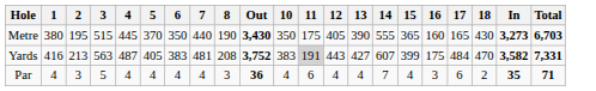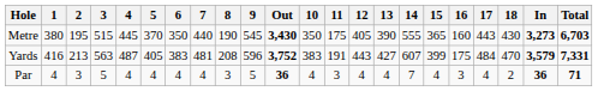 <table class="wikitable" style="text-align:center">
 <tr>
 <th align="left">Hole</th>
 <th>1</th>
 <th>2</th>
 <th>3</th>
 <th>4</th>
 <th>5</th>
 <th>6</th>
 <th>7</th>
 <th>8</th>
+<th>9</th>
 <th>Out</th>
 <th>10</th>
 <th>11</th>
 <th>12</th>
 <th>13</th>
 <th>14</th>
 <th>15</th>
 <th>16</th>
 <th>17</th>
 <th>18</th>
 <th>In</th>
 <th>Total</th>
 </tr>
 <tr>
 <td align="center">Metre</td>
 <td>380</td>
 <td>195</td>
 <td>515</td>
 <td>445</td>
 <td>370</td>
 <td>350</td>
 <td>440</td>
 <td>190</td>
+<td>545</td>
 <td><strong>3,430</strong></td>
 <td>350</td>
 <td>175</td>
 <td>405</td>
 <td>390</td>
 <td>555</td>
 <td>365</td>
 <td>160</td>
-<td>165</td>
+<td>443</td>
 <td>430</td>
 <td><strong>3,273</strong></td>
 <td><strong>6,703</strong></td>
 </tr>
 <tr>
 <td align="center">Yards</td>
 <td>416</td>
 <td>213</td>
 <td>563</td>
 <td>487</td>
 <td>405</td>
 <td>383</td>
 <td>481</td>
 <td>208</td>
+<td>596</td>
 <td><strong>3,752</strong></td>
 <td>383</td>
-<td style="background: lightgrey;">191</td>
+<td>191</td>
 <td>443</td>
 <td>427</td>
 <td>607</td>
 <td>399</td>
 <td>175</td>
 <td>484</td>
 <td>470</td>
-<td><strong>3,582</strong></td>
+<td><strong>3,579</strong></td>
 <td><strong>7,331</strong></td>
 </tr>
 <tr>
 <td align="center">Par</td>
 <td>4</td>
 <td>3</td>
 <td>5</td>
 <td>4</td>
 <td>4</td>
 <td>4</td>
 <td>4</td>
 <td>3</td>
+<td>5</td>
 <td><strong>36</strong></td>
 <td>4</td>
-<td>6</td>
+<td>3</td>
 <td>4</td>
 <td>4</td>
 <td>7</td>
 <td>4</td>
 <td>3</td>
-<td>6</td>
+<td>4</td>
 <td>2</td>
-<td><strong>35</strong></td>
+<td><strong>36</strong></td>
 <td><strong>71</strong></td>
 </tr>
 </table>
